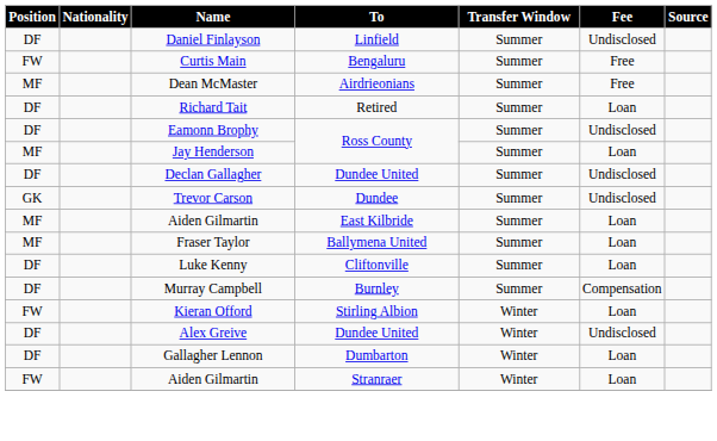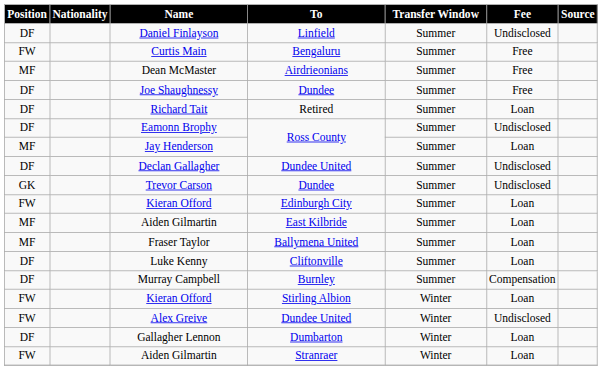 <table class="wikitable"  style="text-align:center; font-size:90%; ">
 <tr>
 <th style="background:#000000; color:white; width:50px;">Position</th>
 <th style="background:#000000; color:white; width:50px;">Nationality</th>
 <th style="background:#000000; color:white; width:165px;">Name</th>
 <th style="background:#000000; color:white; width:165px;">To</th>
 <th style="background:#000000; color:white; width:120px;">Transfer Window</th>
 <th style="background:#000000; color:white; width:70px;">Fee</th>
 <th style="background:#000000; color:white; width:25px;">Source</th>
 </tr>
 <tr>
 <td>DF</td>
 <td></td>
 <td><a href='#'>Daniel Finlayson</a></td>
 <td><a href='#'>Linfield</a></td>
 <td>Summer</td>
 <td>Undisclosed</td>
 <td></td>
 </tr>
 <tr>
 <td>FW</td>
 <td></td>
 <td><a href='#'>Curtis Main</a></td>
 <td><a href='#'>Bengaluru</a></td>
 <td>Summer</td>
 <td>Free</td>
 <td></td>
 </tr>
 <tr>
 <td>MF</td>
 <td></td>
 <td>Dean McMaster</td>
 <td><a href='#'>Airdrieonians</a></td>
+<td>Summer</td>
+<td>Free</td>
+<td></td>
+</tr>
+<tr>
+<td>DF</td>
+<td></td>
+<td><a href='#'>Joe Shaughnessy</a></td>
+<td><a href='#'>Dundee</a></td>
 <td>Summer</td>
 <td>Free</td>
 <td></td>
 </tr>
 <tr>
 <td>DF</td>
 <td></td>
 <td><a href='#'>Richard Tait</a></td>
 <td>Retired</td>
 <td>Summer</td>
 <td>Loan</td>
 <td></td>
 </tr>
 <tr>
 <td>DF</td>
 <td></td>
 <td><a href='#'>Eamonn Brophy</a></td>
 <td rowspan=2><a href='#'>Ross County</a></td>
 <td>Summer</td>
 <td>Undisclosed</td>
 <td></td>
 </tr>
 <tr>
 <td>MF</td>
 <td></td>
 <td><a href='#'>Jay Henderson</a></td>
 <td>Summer</td>
 <td>Loan</td>
 <td></td>
 </tr>
 <tr>
 <td>DF</td>
 <td></td>
 <td><a href='#'>Declan Gallagher</a></td>
 <td><a href='#'>Dundee United</a></td>
 <td>Summer</td>
 <td>Undisclosed</td>
 <td></td>
 </tr>
 <tr>
 <td>GK</td>
 <td></td>
 <td><a href='#'>Trevor Carson</a></td>
 <td><a href='#'>Dundee</a></td>
 <td>Summer</td>
 <td>Undisclosed</td>
 <td></td>
 </tr>
 <tr>
+<td>FW</td>
+<td></td>
+<td><a href='#'>Kieran Offord</a></td>
+<td><a href='#'>Edinburgh City</a></td>
+<td>Summer</td>
+<td>Loan</td>
+<td></td>
+</tr>
+<tr>
 <td>MF</td>
 <td></td>
 <td>Aiden Gilmartin</td>
 <td><a href='#'>East Kilbride</a></td>
 <td>Summer</td>
 <td>Loan</td>
 <td></td>
 </tr>
 <tr>
 <td>MF</td>
 <td></td>
 <td>Fraser Taylor</td>
 <td><a href='#'>Ballymena United</a></td>
 <td>Summer</td>
 <td>Loan</td>
 <td></td>
 </tr>
 <tr>
 <td>DF</td>
 <td></td>
 <td>Luke Kenny</td>
 <td><a href='#'>Cliftonville</a></td>
 <td>Summer</td>
 <td>Loan</td>
 <td></td>
 </tr>
 <tr>
 <td>DF</td>
 <td></td>
 <td>Murray Campbell</td>
 <td><a href='#'>Burnley</a></td>
 <td>Summer</td>
 <td>Compensation</td>
 <td></td>
 </tr>
 <tr>
 <td>FW</td>
 <td></td>
 <td><a href='#'>Kieran Offord</a></td>
 <td><a href='#'>Stirling Albion</a></td>
 <td>Winter</td>
 <td>Loan</td>
 <td></td>
 </tr>
 <tr>
-<td>DF</td>
+<td>FW</td>
 <td></td>
 <td><a href='#'>Alex Greive</a></td>
 <td><a href='#'>Dundee United</a></td>
 <td>Winter</td>
 <td>Undisclosed</td>
 <td></td>
 </tr>
 <tr>
 <td>DF</td>
 <td></td>
 <td>Gallagher Lennon</td>
 <td><a href='#'>Dumbarton</a></td>
 <td>Winter</td>
 <td>Loan</td>
 <td></td>
 </tr>
 <tr>
 <td>FW</td>
 <td></td>
 <td>Aiden Gilmartin</td>
 <td><a href='#'>Stranraer</a></td>
 <td>Winter</td>
 <td>Loan</td>
 <td></td>
 </tr>
 <tr>
 </tr>
 </table>
